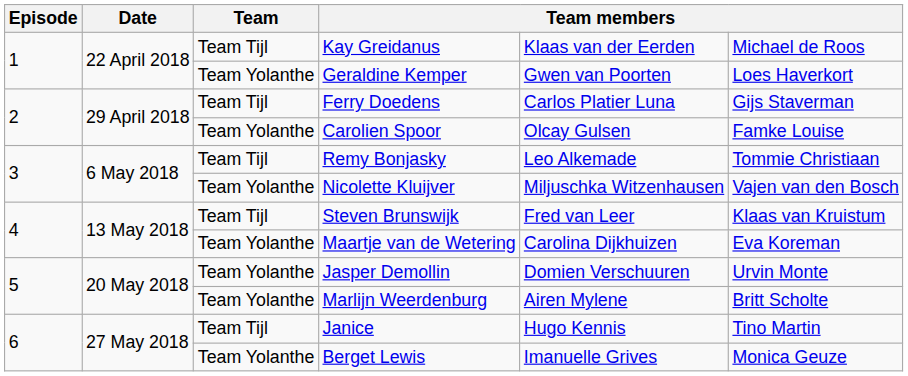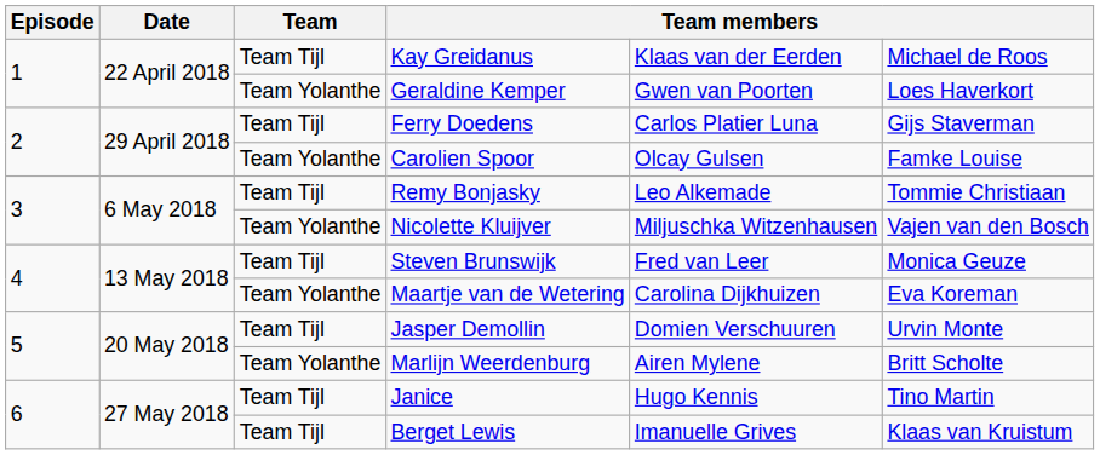 <table class="wikitable">
 <tr>
 <th>Episode</th>
 <th>Date</th>
 <th>Team</th>
 <th colspan="3">Team members</th>
 </tr>
 <tr>
 <td rowspan="2">1</td>
 <td rowspan="2">22 April 2018</td>
 <td>Team Tijl</td>
 <td><a href='#'>Kay Greidanus</a></td>
 <td><a href='#'>Klaas van der Eerden</a></td>
 <td><a href='#'>Michael de Roos</a></td>
 </tr>
 <tr>
 <td>Team Yolanthe</td>
 <td><a href='#'>Geraldine Kemper</a></td>
 <td><a href='#'>Gwen van Poorten</a></td>
 <td><a href='#'>Loes Haverkort</a></td>
 </tr>
 <tr>
 <td rowspan="2">2</td>
 <td rowspan="2">29 April 2018</td>
 <td>Team Tijl</td>
 <td><a href='#'>Ferry Doedens</a></td>
 <td><a href='#'>Carlos Platier Luna</a></td>
 <td><a href='#'>Gijs Staverman</a></td>
 </tr>
 <tr>
 <td>Team Yolanthe</td>
 <td><a href='#'>Carolien Spoor</a></td>
 <td><a href='#'>Olcay Gulsen</a></td>
 <td><a href='#'>Famke Louise</a></td>
 </tr>
 <tr>
 <td rowspan="2">3</td>
 <td rowspan="2">6 May 2018</td>
 <td>Team Tijl</td>
 <td><a href='#'>Remy Bonjasky</a></td>
 <td><a href='#'>Leo Alkemade</a></td>
 <td><a href='#'>Tommie Christiaan</a></td>
 </tr>
 <tr>
 <td>Team Yolanthe</td>
 <td><a href='#'>Nicolette Kluijver</a></td>
 <td><a href='#'>Miljuschka Witzenhausen</a></td>
 <td><a href='#'>Vajen van den Bosch</a></td>
 </tr>
 <tr>
 <td rowspan="2">4</td>
 <td rowspan="2">13 May 2018</td>
 <td>Team Tijl</td>
 <td><a href='#'>Steven Brunswijk</a></td>
 <td><a href='#'>Fred van Leer</a></td>
-<td><a href='#'>Klaas van Kruistum</a></td>
+<td><a href='#'>Monica Geuze</a></td>
 </tr>
 <tr>
 <td>Team Yolanthe</td>
 <td><a href='#'>Maartje van de Wetering</a></td>
 <td><a href='#'>Carolina Dijkhuizen</a></td>
 <td><a href='#'>Eva Koreman</a></td>
 </tr>
 <tr>
 <td rowspan="2">5</td>
 <td rowspan="2">20 May 2018</td>
-<td>Team Yolanthe</td>
+<td>Team Tijl</td>
 <td><a href='#'>Jasper Demollin</a></td>
 <td><a href='#'>Domien Verschuuren</a></td>
 <td><a href='#'>Urvin Monte</a></td>
 </tr>
 <tr>
 <td>Team Yolanthe</td>
 <td><a href='#'>Marlijn Weerdenburg</a></td>
 <td><a href='#'>Airen Mylene</a></td>
 <td><a href='#'>Britt Scholte</a></td>
 </tr>
 <tr>
 <td rowspan="2">6</td>
 <td rowspan="2">27 May 2018</td>
 <td>Team Tijl</td>
 <td><a href='#'>Janice</a></td>
 <td><a href='#'>Hugo Kennis</a></td>
 <td><a href='#'>Tino Martin</a></td>
 </tr>
 <tr>
-<td>Team Yolanthe</td>
+<td>Team Tijl</td>
 <td><a href='#'>Berget Lewis</a></td>
 <td><a href='#'>Imanuelle Grives</a></td>
-<td><a href='#'>Monica Geuze</a></td>
+<td><a href='#'>Klaas van Kruistum</a></td>
 </tr>
 </table>
